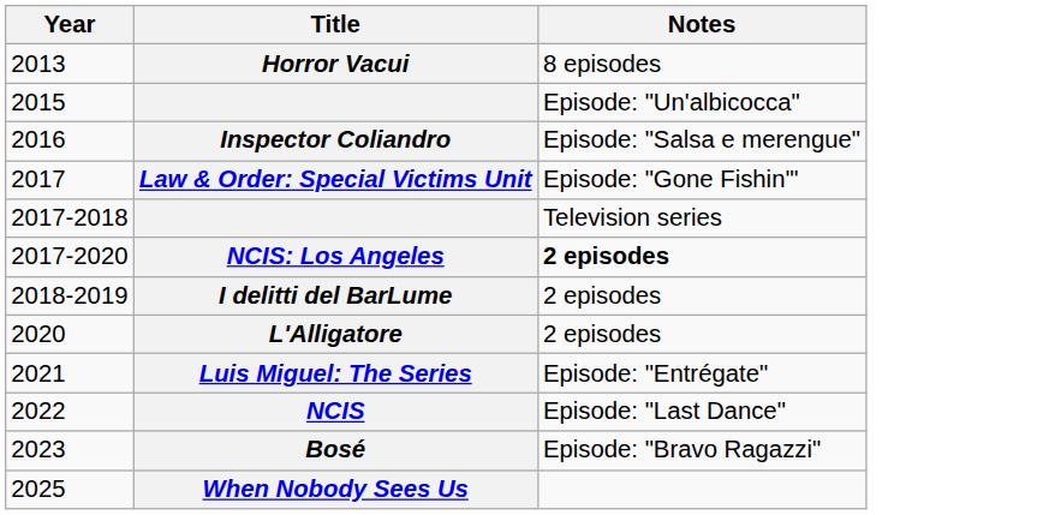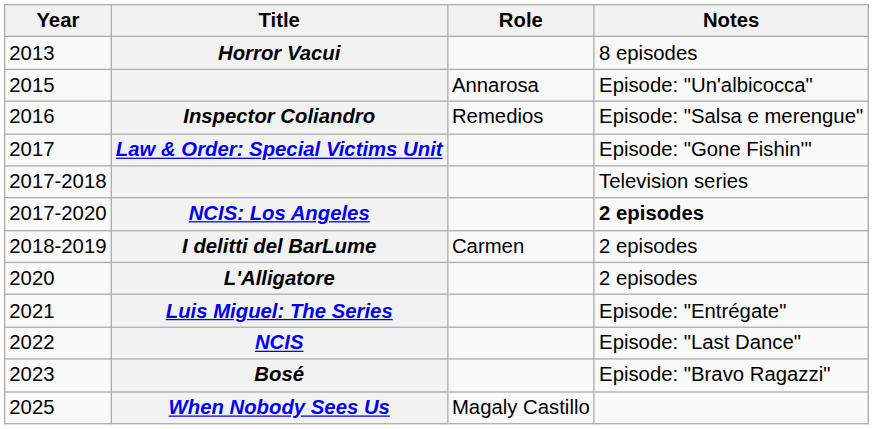 <table class="wikitable plainrowheaders sortable" style="margin-right: 0;">
 <tr>
 <th scope="col">Year</th>
 <th scope="col">Title</th>
+<th scope="col">Role</th>
 <th scope="col" class="unsortable">Notes</th>
 </tr>
 <tr>
 <td>2013</td>
 <th scope="row"><em>Horror Vacui</em></th>
+<td></td>
 <td>8 episodes</td>
 </tr>
 <tr>
 <td>2015</td>
 <th scope="row"><em></em></th>
+<td>Annarosa</td>
 <td>Episode: "Un'albicocca"</td>
 </tr>
 <tr>
 <td>2016</td>
 <th scope="row"><em>Inspector Coliandro</em></th>
+<td>Remedios</td>
 <td>Episode: "Salsa e merengue"</td>
 </tr>
 <tr>
 <td>2017</td>
 <th scope="row"><em><a href='#'>Law & Order: Special Victims Unit</a></em></th>
+<td></td>
 <td>Episode: "Gone Fishin'"</td>
 </tr>
 <tr>
 <td>2017-2018</td>
 <th scope="row"><em></em></th>
+<td></td>
 <td>Television series</td>
 </tr>
 <tr>
 <td>2017-2020</td>
 <th scope="row"><em><a href='#'>NCIS: Los Angeles</a></em></th>
+<td></td>
 <td><strong>2 episodes</strong></td>
 </tr>
 <tr>
 <td>2018-2019</td>
 <th scope="row"><em>I delitti del BarLume</em></th>
+<td>Carmen</td>
 <td>2 episodes</td>
 </tr>
 <tr>
 <td>2020</td>
 <th scope="row"><em>L'Alligatore</em></th>
+<td></td>
 <td>2 episodes</td>
 </tr>
 <tr>
 <td>2021</td>
 <th scope="row"><em><a href='#'>Luis Miguel: The Series</a></em></th>
+<td></td>
 <td>Episode: "Entrégate"</td>
 </tr>
 <tr>
 <td>2022</td>
 <th scope="row"><em><a href='#'>NCIS</a></em></th>
+<td></td>
 <td>Episode: "Last Dance"</td>
 </tr>
 <tr>
 <td>2023</td>
 <th scope="row"><em>Bosé</em></th>
+<td></td>
 <td>Episode: "Bravo Ragazzi"</td>
 </tr>
 <tr>
 <td>2025</td>
 <th scope="row"><em><a href='#'>When Nobody Sees Us</a></em></th>
+<td>Magaly Castillo</td>
 <td></td>
 </tr>
 </table>
